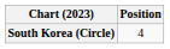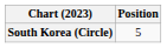 <table class="wikitable plainrowheaders" style="text-align:center">
 <tr>
 <th scope="col">Chart (2023)</th>
 <th scope="col">Position</th>
 </tr>
 <tr>
 <th scope="row">South Korea (Circle)</th>
-<td>4</td>
+<td>5</td>
 </tr>
 </table>
